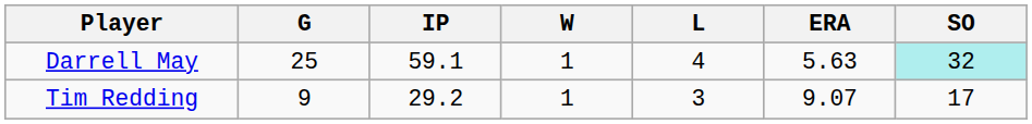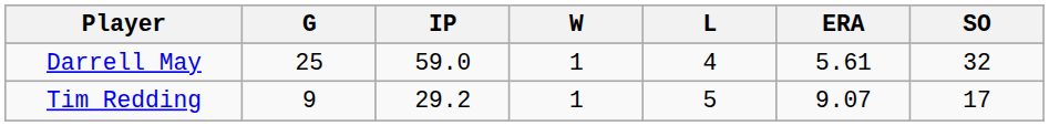 <table class="wikitable sortable">
 <tr>
 <th bgcolor="#DDDDFF" width="16%">Player</th>
 <th bgcolor="#DDDDFF" width="9%">G</th>
 <th bgcolor="#DDDDFF" width="9%">IP</th>
 <th bgcolor="#DDDDFF" width="9%">W</th>
 <th bgcolor="#DDDDFF" width="9%">L</th>
 <th bgcolor="#DDDDFF" width="9%">ERA</th>
 <th bgcolor="#DDDDFF" width="9%">SO</th>
 </tr>
 <tr align=center>
 <td><a href='#'>Darrell May</a></td>
 <td>25</td>
-<td>59.1</td>
+<td>59.0</td>
 <td>1</td>
 <td>4</td>
-<td>5.63</td>
-<td style="background: paleturquoise;">32</td>
+<td>5.61</td>
+<td>32</td>
 </tr>
 <tr align=center>
 <td><a href='#'>Tim Redding</a></td>
 <td>9</td>
 <td>29.2</td>
 <td>1</td>
-<td>3</td>
+<td>5</td>
 <td>9.07</td>
 <td>17</td>
 </tr>
 </table>
